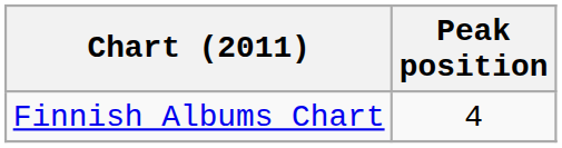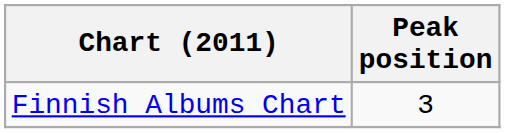 <table class="wikitable sortable">
 <tr>
 <th>Chart (2011)</th>
 <th align="center">Peak<br>position</th>
 </tr>
 <tr>
 <td><a href='#'>Finnish Albums Chart</a></td>
-<td align="center">4</td>
+<td align="center">3</td>
 </tr>
 <tr>
 </tr>
 </table>
